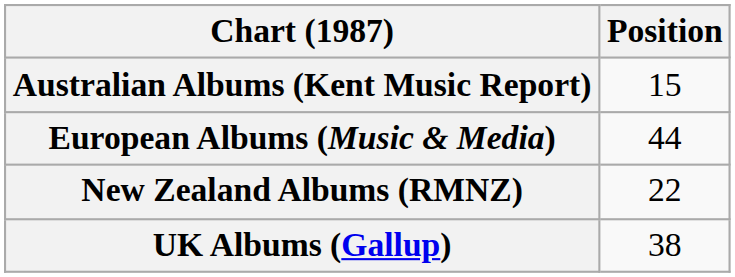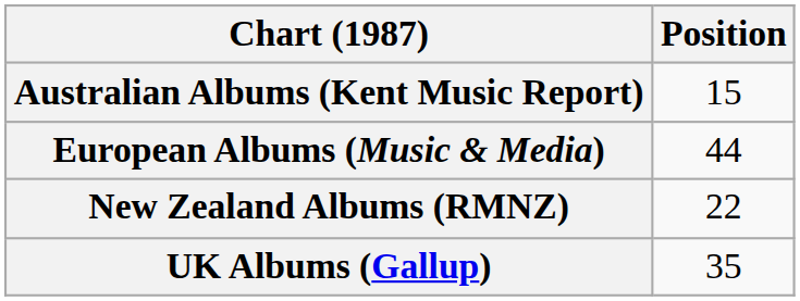 <table class="wikitable sortable plainrowheaders" style="text-align:center">
 <tr>
 <th scope="col">Chart (1987)</th>
 <th scope="col">Position</th>
 </tr>
 <tr>
 <th scope="row">Australian Albums (Kent Music Report)</th>
 <td>15</td>
 </tr>
 <tr>
 <th scope="row">European Albums (<em>Music & Media</em>)</th>
 <td>44</td>
 </tr>
 <tr>
 <th scope="row">New Zealand Albums (RMNZ)</th>
 <td>22</td>
 </tr>
 <tr>
 <th scope="row">UK Albums (<a href='#'>Gallup</a>)</th>
-<td>38</td>
+<td>35</td>
 </tr>
 </table>
